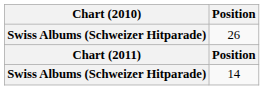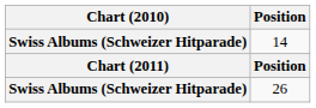 <table class="wikitable plainrowheaders" style="text-align:center">
 <tr>
 <th scope="col">Chart (2010)</th>
 <th scope="col">Position</th>
 </tr>
 <tr>
 <th scope="row">Swiss Albums (Schweizer Hitparade)</th>
-<td>26</td>
+<td>14</td>
 </tr>
 <tr>
 <th scope="col">Chart (2011)</th>
 <th scope="col">Position</th>
 </tr>
 <tr>
 <th scope="row">Swiss Albums (Schweizer Hitparade)</th>
-<td>14</td>
+<td>26</td>
 </tr>
 </table>
